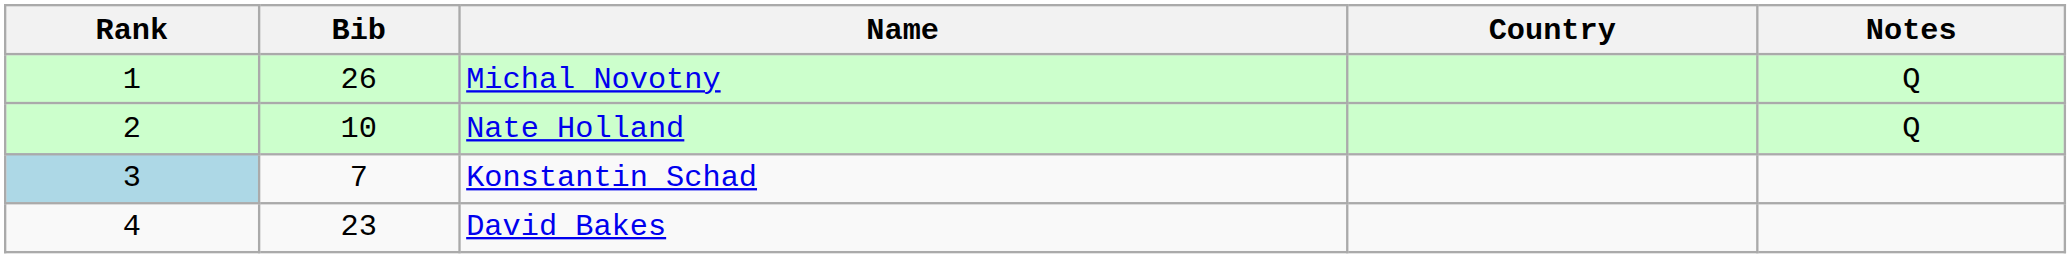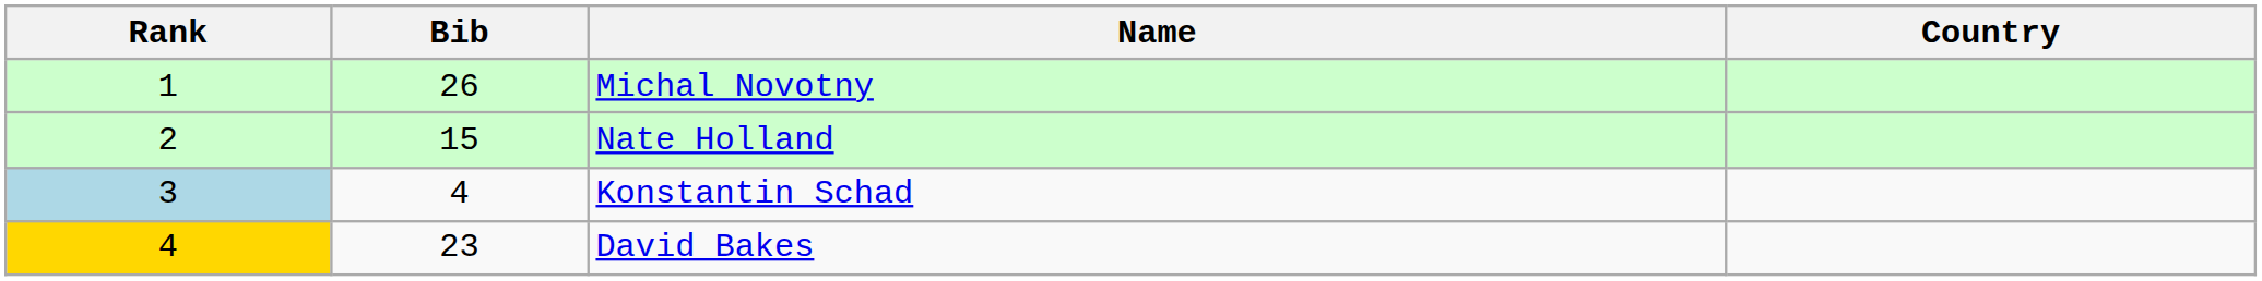 <table class="wikitable" style="text-align:center;" width=70%>
 <tr>
 <th>Rank</th>
 <th>Bib</th>
 <th>Name</th>
 <th>Country</th>
-<th>Notes</th>
 </tr>
 <tr bgcolor="#ccffcc">
 <td>1</td>
 <td>26</td>
 <td align=left><a href='#'>Michal Novotny</a></td>
 <td align=left></td>
-<td>Q</td>
 </tr>
 <tr bgcolor="#ccffcc">
 <td>2</td>
-<td>10</td>
+<td>15</td>
 <td align=left><a href='#'>Nate Holland</a></td>
 <td align=left></td>
-<td>Q</td>
 </tr>
 <tr>
 <td style="background: lightblue;">3</td>
-<td>7</td>
+<td>4</td>
 <td align=left><a href='#'>Konstantin Schad</a></td>
 <td align=left></td>
-<td></td>
 </tr>
 <tr>
-<td>4</td>
+<td style="background: gold;">4</td>
 <td>23</td>
 <td align=left><a href='#'>David Bakes</a></td>
 <td align=left></td>
-<td></td>
 </tr>
 </table>
